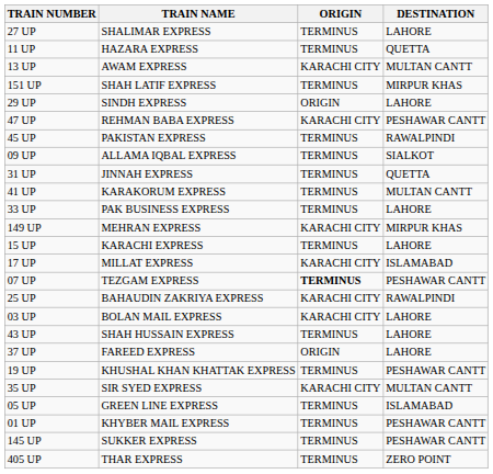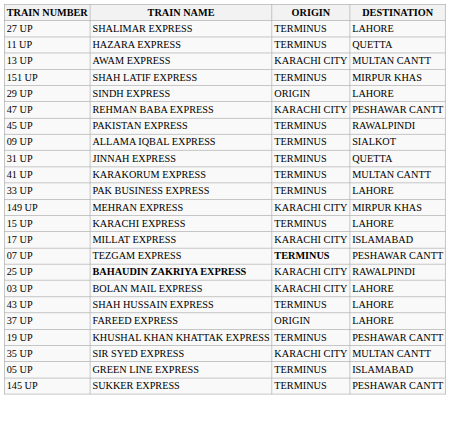 <table class="wikitable">
 <tr>
 <th>TRAIN NUMBER</th>
 <th>TRAIN NAME</th>
 <th>ORIGIN</th>
 <th>DESTINATION</th>
 </tr>
 <tr>
 <td>27 UP</td>
 <td>SHALIMAR EXPRESS</td>
 <td>TERMINUS</td>
 <td>LAHORE</td>
 </tr>
 <tr>
 <td>11 UP</td>
 <td>HAZARA EXPRESS</td>
 <td>TERMINUS</td>
 <td>QUETTA</td>
 </tr>
 <tr>
 <td>13 UP</td>
 <td>AWAM EXPRESS</td>
 <td>KARACHI CITY</td>
 <td>MULTAN CANTT</td>
 </tr>
 <tr>
 <td>151 UP</td>
 <td>SHAH LATIF EXPRESS</td>
 <td>TERMINUS</td>
 <td>MIRPUR KHAS</td>
 </tr>
 <tr>
 <td>29 UP</td>
 <td>SINDH EXPRESS</td>
 <td>ORIGIN</td>
 <td>LAHORE</td>
 </tr>
 <tr>
 <td>47 UP</td>
 <td>REHMAN BABA EXPRESS</td>
 <td>KARACHI CITY</td>
 <td>PESHAWAR CANTT</td>
 </tr>
 <tr>
 <td>45 UP</td>
 <td>PAKISTAN EXPRESS</td>
 <td>TERMINUS</td>
 <td>RAWALPINDI</td>
 </tr>
 <tr>
 <td>09 UP</td>
 <td>ALLAMA IQBAL EXPRESS</td>
 <td>TERMINUS</td>
 <td>SIALKOT</td>
 </tr>
 <tr>
 <td>31 UP</td>
 <td>JINNAH EXPRESS</td>
 <td>TERMINUS</td>
 <td>QUETTA</td>
 </tr>
 <tr>
 <td>41 UP</td>
 <td>KARAKORUM EXPRESS</td>
 <td>TERMINUS</td>
 <td>MULTAN CANTT</td>
 </tr>
 <tr>
 <td>33 UP</td>
 <td>PAK BUSINESS EXPRESS</td>
 <td>TERMINUS</td>
 <td>LAHORE</td>
 </tr>
 <tr>
 <td>149 UP</td>
 <td>MEHRAN EXPRESS</td>
 <td>KARACHI CITY</td>
 <td>MIRPUR KHAS</td>
 </tr>
 <tr>
 <td>15 UP</td>
 <td>KARACHI EXPRESS</td>
 <td>TERMINUS</td>
 <td>LAHORE</td>
 </tr>
 <tr>
 <td>17 UP</td>
 <td>MILLAT EXPRESS</td>
 <td>KARACHI CITY</td>
 <td>ISLAMABAD</td>
 </tr>
 <tr>
 <td>07 UP</td>
 <td>TEZGAM EXPRESS</td>
 <td><strong>TERMINUS</strong></td>
 <td>PESHAWAR CANTT</td>
 </tr>
 <tr>
 <td>25 UP</td>
-<td>BAHAUDIN ZAKRIYA EXPRESS</td>
+<td><strong>BAHAUDIN ZAKRIYA EXPRESS</strong></td>
 <td>KARACHI CITY</td>
 <td>RAWALPINDI</td>
 </tr>
 <tr>
 <td>03 UP</td>
 <td>BOLAN MAIL EXPRESS</td>
 <td>KARACHI CITY</td>
 <td>LAHORE</td>
 </tr>
 <tr>
 <td>43 UP</td>
 <td>SHAH HUSSAIN EXPRESS</td>
 <td>TERMINUS</td>
 <td>LAHORE</td>
 </tr>
 <tr>
 <td>37 UP</td>
 <td>FAREED EXPRESS</td>
 <td>ORIGIN</td>
 <td>LAHORE</td>
 </tr>
 <tr>
 <td>19 UP</td>
 <td>KHUSHAL KHAN KHATTAK EXPRESS</td>
 <td>TERMINUS</td>
 <td>PESHAWAR CANTT</td>
 </tr>
 <tr>
 <td>35 UP</td>
 <td>SIR SYED EXPRESS</td>
 <td>KARACHI CITY</td>
 <td>MULTAN CANTT</td>
 </tr>
 <tr>
 <td>05 UP</td>
 <td>GREEN LINE EXPRESS</td>
 <td>TERMINUS</td>
 <td>ISLAMABAD</td>
 </tr>
 <tr>
-<td>01 UP</td>
-<td>KHYBER MAIL EXPRESS</td>
-<td>TERMINUS</td>
-<td>PESHAWAR CANTT</td>
-</tr>
-<tr>
 <td>145 UP</td>
 <td>SUKKER EXPRESS</td>
 <td>TERMINUS</td>
 <td>PESHAWAR CANTT</td>
 </tr>
-<tr>
-<td>405 UP</td>
-<td>THAR EXPRESS</td>
-<td>TERMINUS</td>
-<td>ZERO POINT</td>
-</tr>
 </table>
